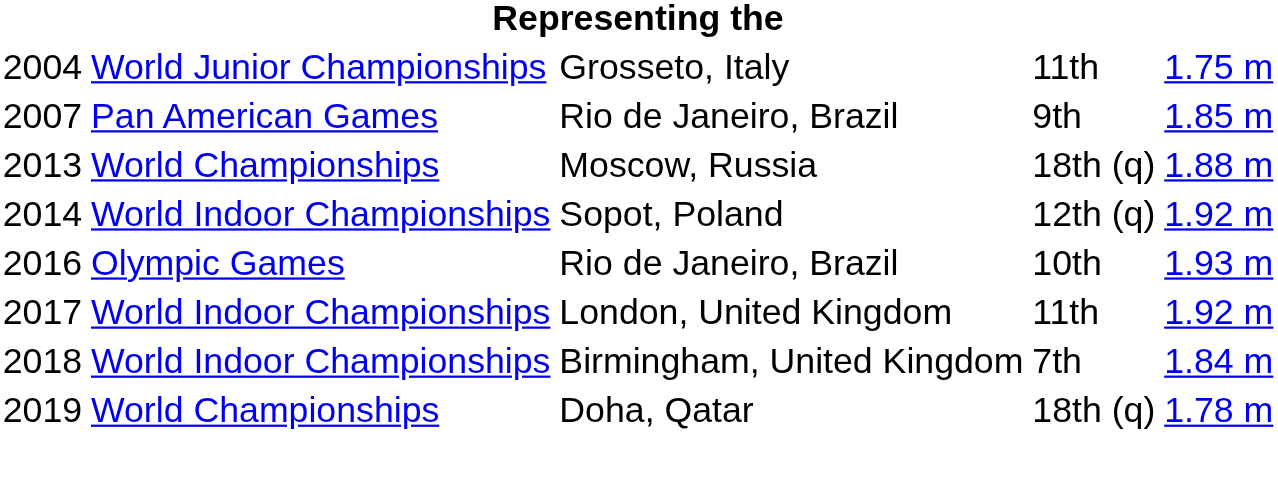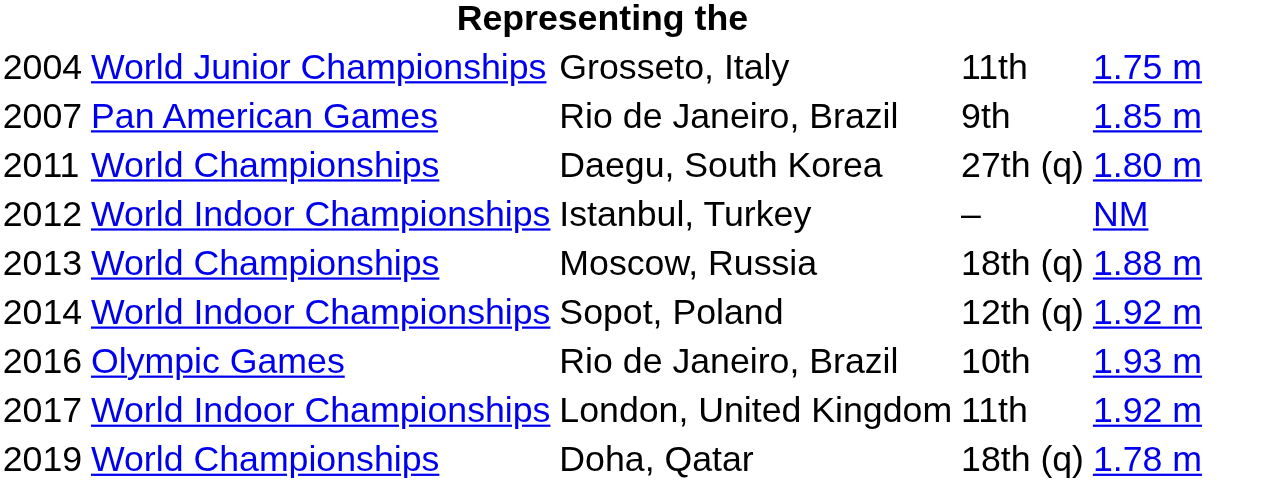 <table>
 <tr>
 <th colspan="5">Representing the </th>
 </tr>
 <tr>
 <td>2004</td>
 <td><a href='#'>World Junior Championships</a></td>
 <td>Grosseto, Italy</td>
 <td>11th</td>
 <td><a href='#'>1.75 m</a></td>
 </tr>
 <tr>
 <td>2007</td>
 <td><a href='#'>Pan American Games</a></td>
 <td>Rio de Janeiro, Brazil</td>
 <td>9th</td>
 <td><a href='#'>1.85 m</a></td>
+</tr>
+<tr>
+<td>2011</td>
+<td><a href='#'>World Championships</a></td>
+<td>Daegu, South Korea</td>
+<td>27th (q)</td>
+<td><a href='#'>1.80 m</a></td>
+</tr>
+<tr>
+<td>2012</td>
+<td><a href='#'>World Indoor Championships</a></td>
+<td>Istanbul, Turkey</td>
+<td>–</td>
+<td><a href='#'>NM</a></td>
 </tr>
 <tr>
 <td>2013</td>
 <td><a href='#'>World Championships</a></td>
 <td>Moscow, Russia</td>
 <td>18th (q)</td>
 <td><a href='#'>1.88 m</a></td>
 </tr>
 <tr>
 <td>2014</td>
 <td><a href='#'>World Indoor Championships</a></td>
 <td>Sopot, Poland</td>
 <td>12th (q)</td>
 <td><a href='#'>1.92 m</a></td>
 </tr>
 <tr>
 <td>2016</td>
 <td><a href='#'>Olympic Games</a></td>
 <td>Rio de Janeiro, Brazil</td>
 <td>10th</td>
 <td><a href='#'>1.93 m</a></td>
 </tr>
 <tr>
 <td>2017</td>
 <td><a href='#'>World Indoor Championships</a></td>
 <td>London, United Kingdom</td>
 <td>11th</td>
 <td><a href='#'>1.92 m</a></td>
 </tr>
 <tr>
-<td>2018</td>
-<td><a href='#'>World Indoor Championships</a></td>
-<td>Birmingham, United Kingdom</td>
-<td>7th</td>
-<td><a href='#'>1.84 m</a></td>
-</tr>
-<tr>
 <td>2019</td>
 <td><a href='#'>World Championships</a></td>
 <td>Doha, Qatar</td>
 <td>18th (q)</td>
 <td><a href='#'>1.78 m</a></td>
 </tr>
 </table>
